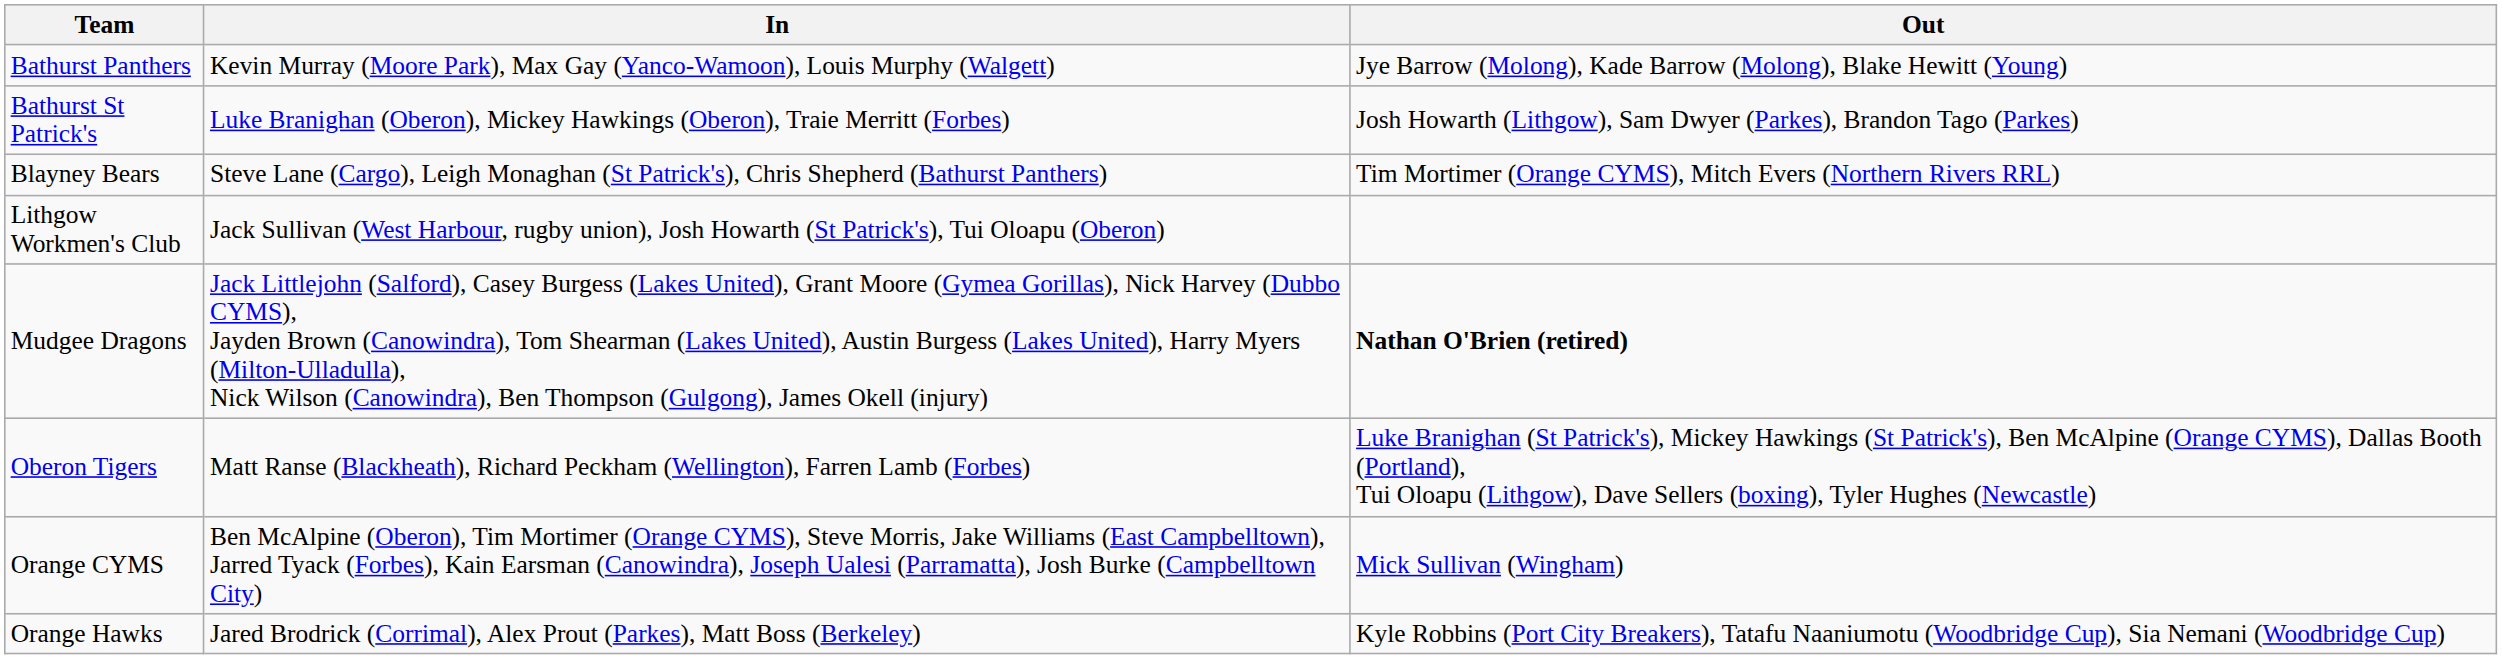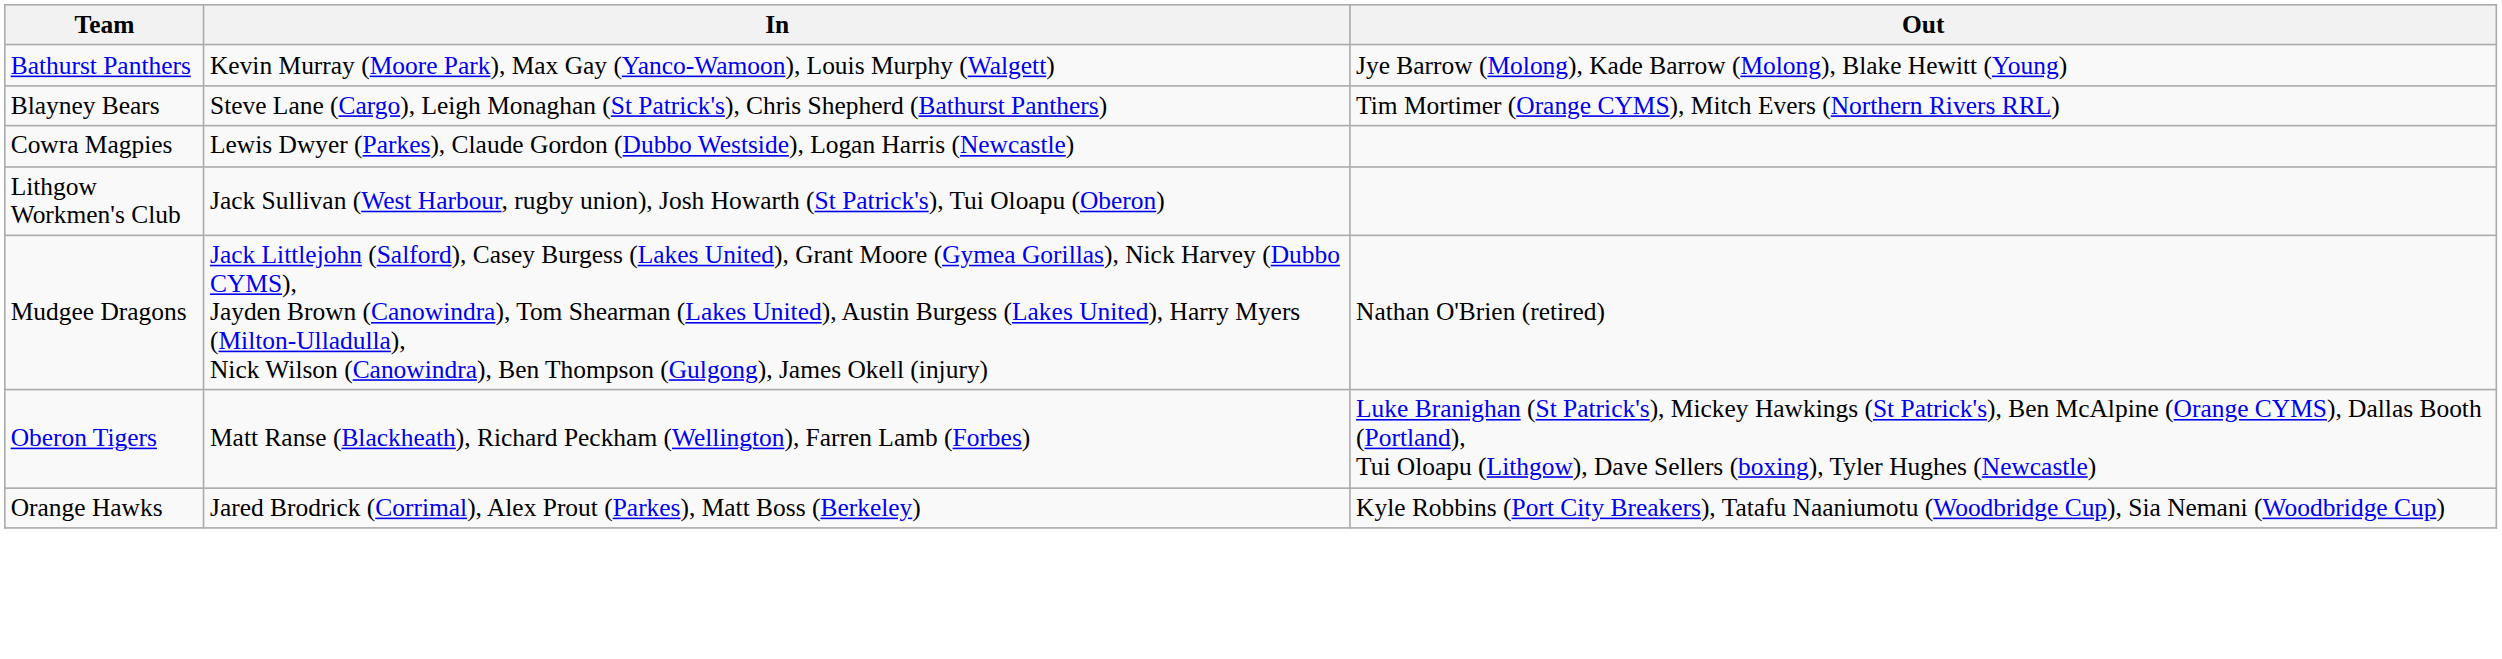 <table class="wikitable">
 <tr>
 <th width=8%>Team</th>
 <th width=46%>In</th>
 <th width=46%>Out</th>
 </tr>
 <tr>
 <td> <a href='#'>Bathurst Panthers</a></td>
 <td> Kevin Murray (<a href='#'>Moore Park</a>),  Max Gay (<a href='#'>Yanco-Wamoon</a>),  Louis Murphy (<a href='#'>Walgett</a>)</td>
 <td> Jye Barrow (<a href='#'>Molong</a>),  Kade Barrow (<a href='#'>Molong</a>),  Blake Hewitt (<a href='#'>Young</a>)</td>
 </tr>
 <tr>
-<td> <a href='#'>Bathurst St Patrick's</a></td>
-<td> <a href='#'>Luke Branighan</a> (<a href='#'>Oberon</a>),  Mickey Hawkings (<a href='#'>Oberon</a>),  Traie Merritt (<a href='#'>Forbes</a>)</td>
-<td> Josh Howarth (<a href='#'>Lithgow</a>),  Sam Dwyer (<a href='#'>Parkes</a>),  Brandon Tago (<a href='#'>Parkes</a>)</td>
-</tr>
-<tr>
 <td> Blayney Bears</td>
 <td> Steve Lane (<a href='#'>Cargo</a>),  Leigh Monaghan (<a href='#'>St Patrick's</a>),  Chris Shepherd (<a href='#'>Bathurst Panthers</a>)</td>
 <td> Tim Mortimer (<a href='#'>Orange CYMS</a>), Mitch Evers (<a href='#'>Northern Rivers RRL</a>)</td>
+</tr>
+<tr>
+<td> Cowra Magpies</td>
+<td> Lewis Dwyer (<a href='#'>Parkes</a>),  Claude Gordon (<a href='#'>Dubbo Westside</a>),  Logan Harris (<a href='#'>Newcastle</a>)</td>
+<td></td>
 </tr>
 <tr>
 <td> Lithgow Workmen's Club</td>
 <td> Jack Sullivan (<a href='#'>West Harbour</a>, rugby union),  Josh Howarth (<a href='#'>St Patrick's</a>),  Tui Oloapu (<a href='#'>Oberon</a>)</td>
 <td></td>
 </tr>
 <tr>
 <td> Mudgee Dragons</td>
 <td> <a href='#'>Jack Littlejohn</a> (<a href='#'>Salford</a>),  Casey Burgess (<a href='#'>Lakes United</a>),  Grant Moore (<a href='#'>Gymea Gorillas</a>),  Nick Harvey (<a href='#'>Dubbo CYMS</a>), <br>  Jayden Brown (<a href='#'>Canowindra</a>),  Tom Shearman (<a href='#'>Lakes United</a>),  Austin Burgess (<a href='#'>Lakes United</a>),  Harry Myers (<a href='#'>Milton-Ulladulla</a>), <br>  Nick Wilson (<a href='#'>Canowindra</a>),  Ben Thompson (<a href='#'>Gulgong</a>), James Okell (injury)</td>
-<td><strong>Nathan O'Brien (retired)</strong></td>
+<td>Nathan O'Brien (retired)</td>
 </tr>
 <tr>
 <td> <a href='#'>Oberon Tigers</a></td>
 <td> Matt Ranse (<a href='#'>Blackheath</a>),  Richard Peckham (<a href='#'>Wellington</a>),  Farren Lamb (<a href='#'>Forbes</a>)</td>
 <td> <a href='#'>Luke Branighan</a> (<a href='#'>St Patrick's</a>),  Mickey Hawkings (<a href='#'>St Patrick's</a>),  Ben McAlpine (<a href='#'>Orange CYMS</a>),  Dallas Booth (<a href='#'>Portland</a>), <br>   Tui Oloapu (<a href='#'>Lithgow</a>), Dave Sellers (<a href='#'>boxing</a>),  Tyler Hughes (<a href='#'>Newcastle</a>)</td>
 </tr>
 <tr>
-<td> Orange CYMS</td>
-<td> Ben McAlpine (<a href='#'>Oberon</a>),  Tim Mortimer (<a href='#'>Orange CYMS</a>), Steve Morris,  Jake Williams (<a href='#'>East Campbelltown</a>), <br>  Jarred Tyack (<a href='#'>Forbes</a>),  Kain Earsman (<a href='#'>Canowindra</a>),  <a href='#'>Joseph Ualesi</a> (<a href='#'>Parramatta</a>),  Josh Burke (<a href='#'>Campbelltown City</a>)</td>
-<td> <a href='#'>Mick Sullivan</a> (<a href='#'>Wingham</a>)</td>
-</tr>
-<tr>
 <td> Orange Hawks</td>
 <td> Jared Brodrick (<a href='#'>Corrimal</a>),  Alex Prout (<a href='#'>Parkes</a>),  Matt Boss (<a href='#'>Berkeley</a>)</td>
 <td> Kyle Robbins (<a href='#'>Port City Breakers</a>), Tatafu Naaniumotu (<a href='#'>Woodbridge Cup</a>), Sia Nemani (<a href='#'>Woodbridge Cup</a>)</td>
 </tr>
 </table>
